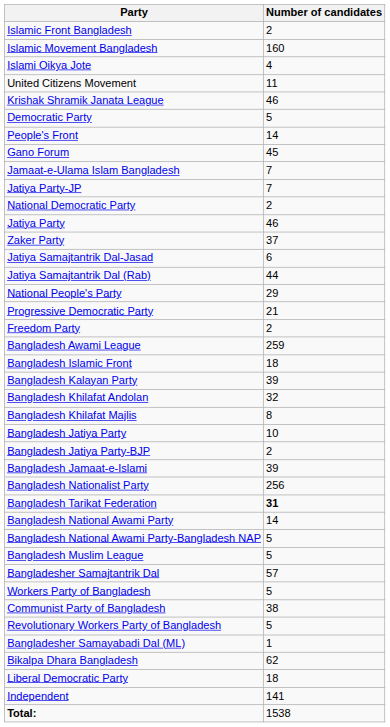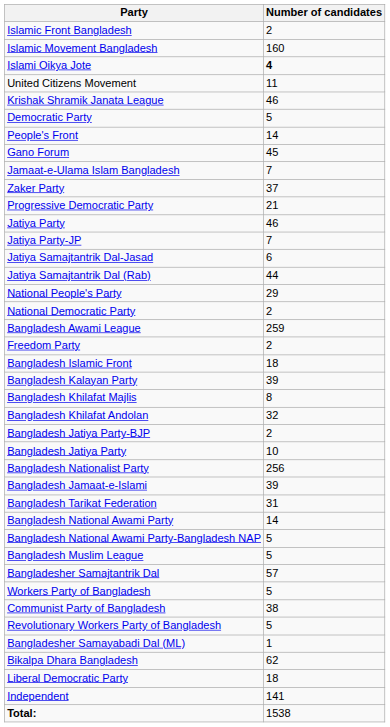 <table class="wikitable sortable" style="margin-left:-4px; text-align:left">
 <tr>
 <th>Party</th>
 <th>Number of candidates</th>
 </tr>
 <tr>
 <td><a href='#'>Islamic Front Bangladesh</a></td>
 <td>2</td>
 </tr>
 <tr>
 <td><a href='#'>Islamic Movement Bangladesh</a></td>
 <td>160</td>
 </tr>
 <tr>
 <td><a href='#'>Islami Oikya Jote</a></td>
-<td>4</td>
+<td><strong>4</strong></td>
 </tr>
 <tr>
 <td>United Citizens Movement</td>
 <td>11</td>
 </tr>
 <tr>
 <td><a href='#'>Krishak Shramik Janata League</a></td>
 <td>46</td>
 </tr>
 <tr>
 <td><a href='#'>Democratic Party</a></td>
 <td>5</td>
 </tr>
 <tr>
 <td><a href='#'>People's Front</a></td>
 <td>14</td>
 </tr>
 <tr>
 <td><a href='#'>Gano Forum</a></td>
 <td>45</td>
 </tr>
 <tr>
 <td><a href='#'>Jamaat-e-Ulama Islam Bangladesh</a></td>
 <td>7</td>
 </tr>
 <tr>
-<td><a href='#'>Jatiya Party-JP</a></td>
-<td>7</td>
+<td><a href='#'>Zaker Party</a></td>
+<td>37</td>
 </tr>
 <tr>
-<td><a href='#'>National Democratic Party</a></td>
-<td>2</td>
+<td><a href='#'>Progressive Democratic Party</a></td>
+<td>21</td>
 </tr>
 <tr>
 <td><a href='#'>Jatiya Party</a></td>
 <td>46</td>
 </tr>
 <tr>
-<td><a href='#'>Zaker Party</a></td>
-<td>37</td>
+<td><a href='#'>Jatiya Party-JP</a></td>
+<td>7</td>
 </tr>
 <tr>
 <td><a href='#'>Jatiya Samajtantrik Dal-Jasad</a></td>
 <td>6</td>
 </tr>
 <tr>
 <td><a href='#'>Jatiya Samajtantrik Dal (Rab)</a></td>
 <td>44</td>
 </tr>
 <tr>
 <td><a href='#'>National People's Party</a></td>
 <td>29</td>
 </tr>
 <tr>
-<td><a href='#'>Progressive Democratic Party</a></td>
-<td>21</td>
-</tr>
-<tr>
-<td><a href='#'>Freedom Party</a></td>
+<td><a href='#'>National Democratic Party</a></td>
 <td>2</td>
 </tr>
 <tr>
 <td><a href='#'>Bangladesh Awami League</a></td>
 <td>259</td>
+</tr>
+<tr>
+<td><a href='#'>Freedom Party</a></td>
+<td>2</td>
 </tr>
 <tr>
 <td><a href='#'>Bangladesh Islamic Front</a></td>
 <td>18</td>
 </tr>
 <tr>
 <td><a href='#'>Bangladesh Kalayan Party</a></td>
 <td>39</td>
 </tr>
 <tr>
+<td><a href='#'>Bangladesh Khilafat Majlis</a></td>
+<td>8</td>
+</tr>
+<tr>
 <td><a href='#'>Bangladesh Khilafat Andolan</a></td>
 <td>32</td>
 </tr>
 <tr>
-<td><a href='#'>Bangladesh Khilafat Majlis</a></td>
-<td>8</td>
+<td><a href='#'>Bangladesh Jatiya Party-BJP</a></td>
+<td>2</td>
 </tr>
 <tr>
 <td><a href='#'>Bangladesh Jatiya Party</a></td>
 <td>10</td>
 </tr>
 <tr>
-<td><a href='#'>Bangladesh Jatiya Party-BJP</a></td>
-<td>2</td>
+<td><a href='#'>Bangladesh Nationalist Party</a></td>
+<td>256</td>
 </tr>
 <tr>
 <td><a href='#'>Bangladesh Jamaat-e-Islami</a></td>
 <td>39</td>
 </tr>
 <tr>
-<td><a href='#'>Bangladesh Nationalist Party</a></td>
-<td>256</td>
-</tr>
-<tr>
 <td><a href='#'>Bangladesh Tarikat Federation</a></td>
-<td><strong>31</strong></td>
+<td>31</td>
 </tr>
 <tr>
 <td><a href='#'>Bangladesh National Awami Party</a></td>
 <td>14</td>
 </tr>
 <tr>
 <td><a href='#'>Bangladesh National Awami Party-Bangladesh NAP</a></td>
 <td>5</td>
 </tr>
 <tr>
 <td><a href='#'>Bangladesh Muslim League</a></td>
 <td>5</td>
 </tr>
 <tr>
 <td><a href='#'>Bangladesher Samajtantrik Dal</a></td>
 <td>57</td>
 </tr>
 <tr>
 <td><a href='#'>Workers Party of Bangladesh</a></td>
 <td>5</td>
 </tr>
 <tr>
 <td><a href='#'>Communist Party of Bangladesh</a></td>
 <td>38</td>
 </tr>
 <tr>
 <td><a href='#'>Revolutionary Workers Party of Bangladesh</a></td>
 <td>5</td>
 </tr>
 <tr>
 <td><a href='#'>Bangladesher Samayabadi Dal (ML)</a></td>
 <td>1</td>
 </tr>
 <tr>
 <td><a href='#'>Bikalpa Dhara Bangladesh</a></td>
 <td>62</td>
 </tr>
 <tr>
 <td><a href='#'>Liberal Democratic Party</a></td>
 <td>18</td>
 </tr>
 <tr>
 <td><a href='#'>Independent</a></td>
 <td>141</td>
 </tr>
 <tr>
 <td><strong>Total:</strong></td>
 <td>1538</td>
 </tr>
 </table>
